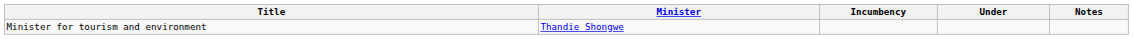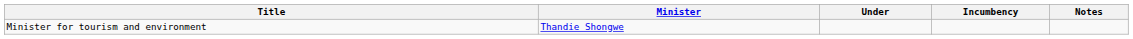 <table class="wikitable" style="width:100%;">
 <tr>
 <th>Title</th>
 <th style="width:25%;"><a href='#'>Minister</a></th>
+<th style="width:10%;">Under</th>
 <th style="width:160px;">Incumbency</th>
-<th style="width:10%;">Under</th>
 <th style="width:7%;">Notes</th>
 </tr>
 <tr>
 <td>Minister for tourism and environment</td>
 <td><a href='#'>Thandie Shongwe</a></td>
 <td></td>
 <td></td>
 <td></td>
 </tr>
 </table>
